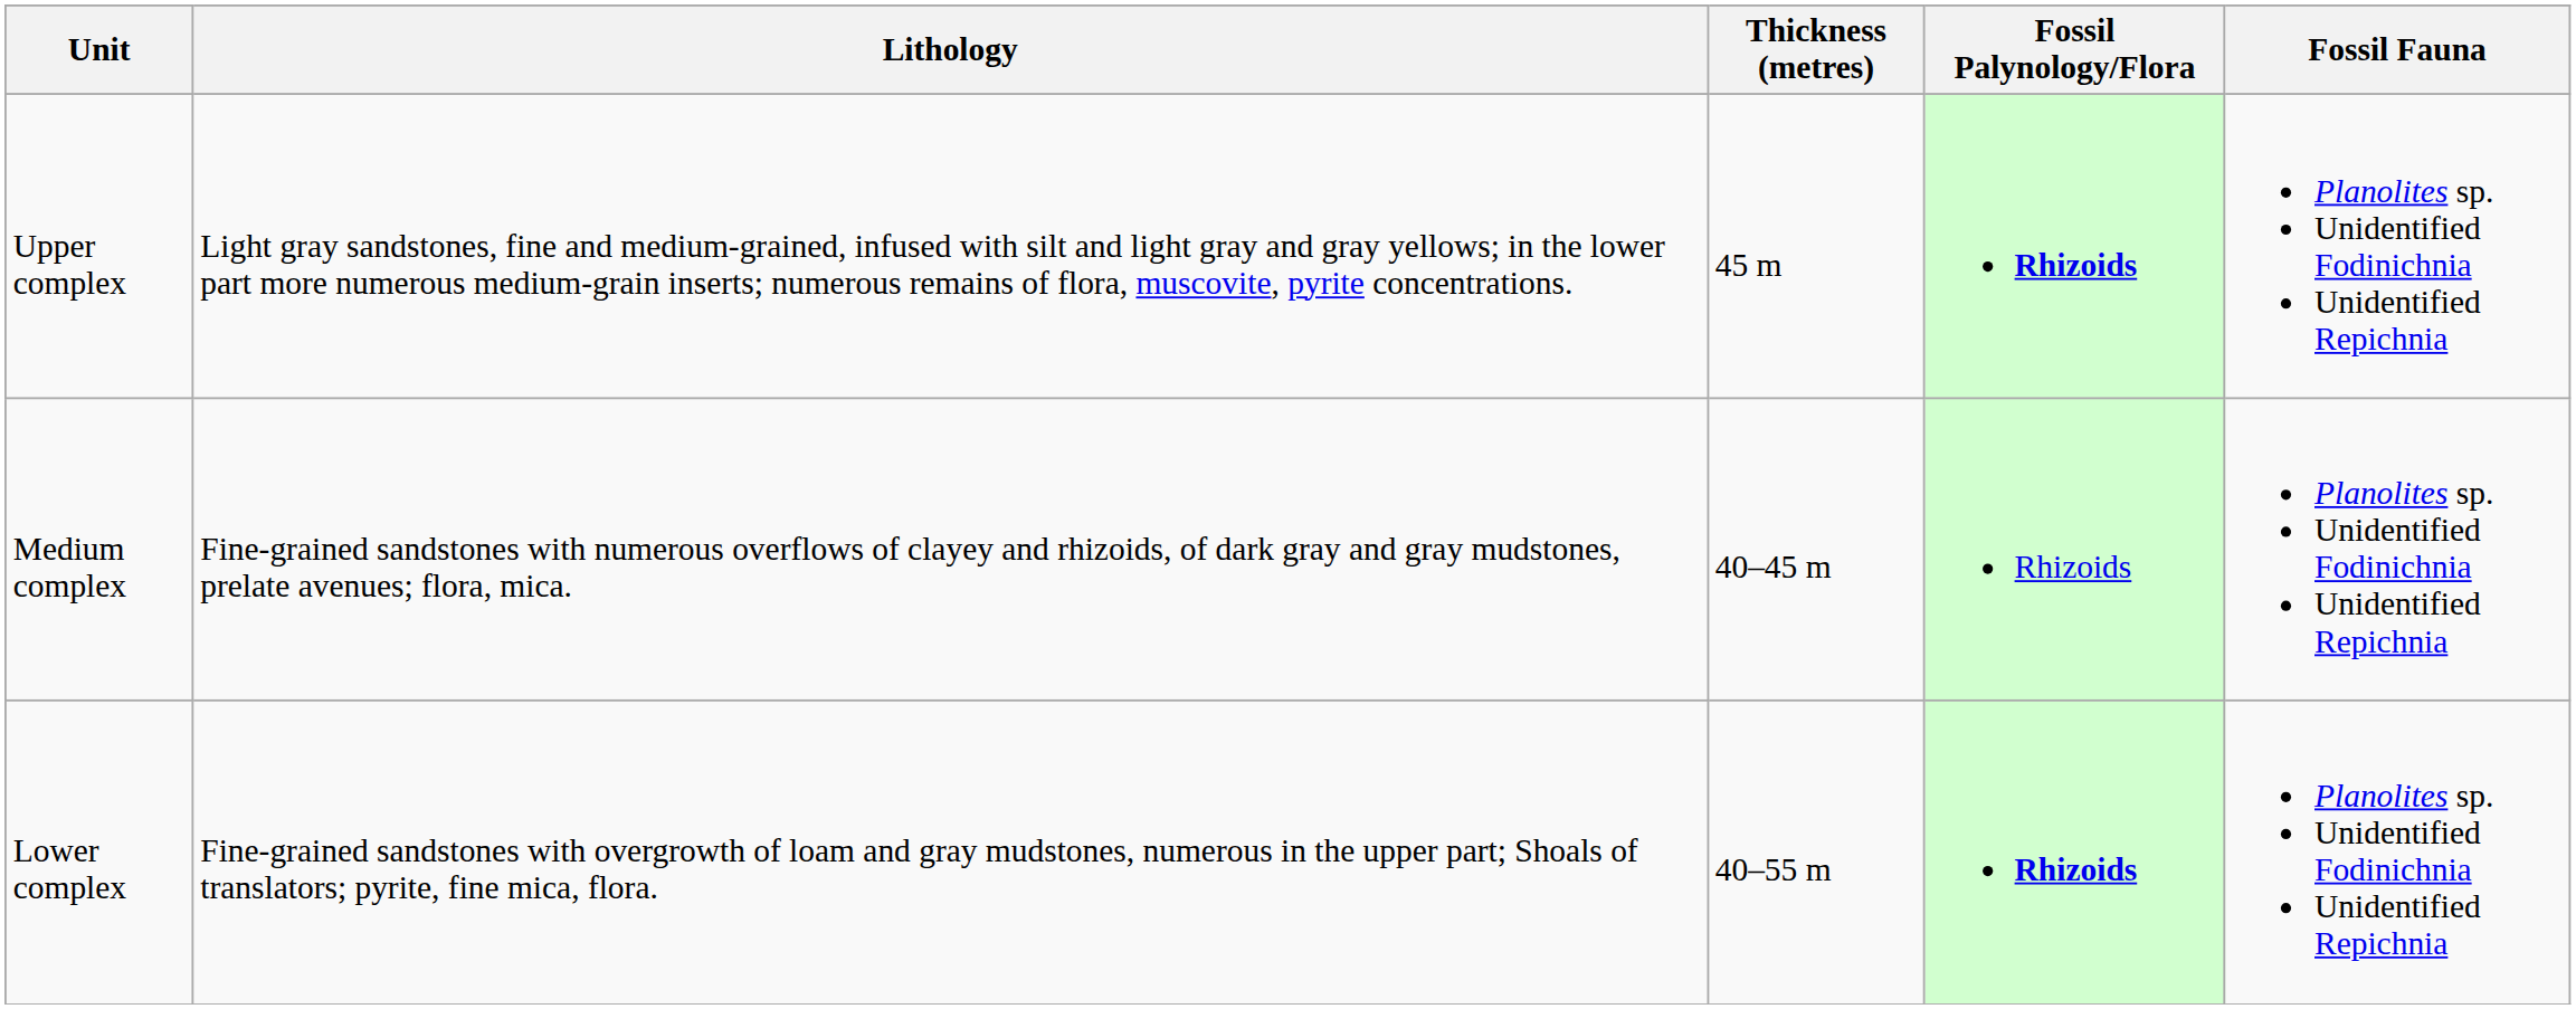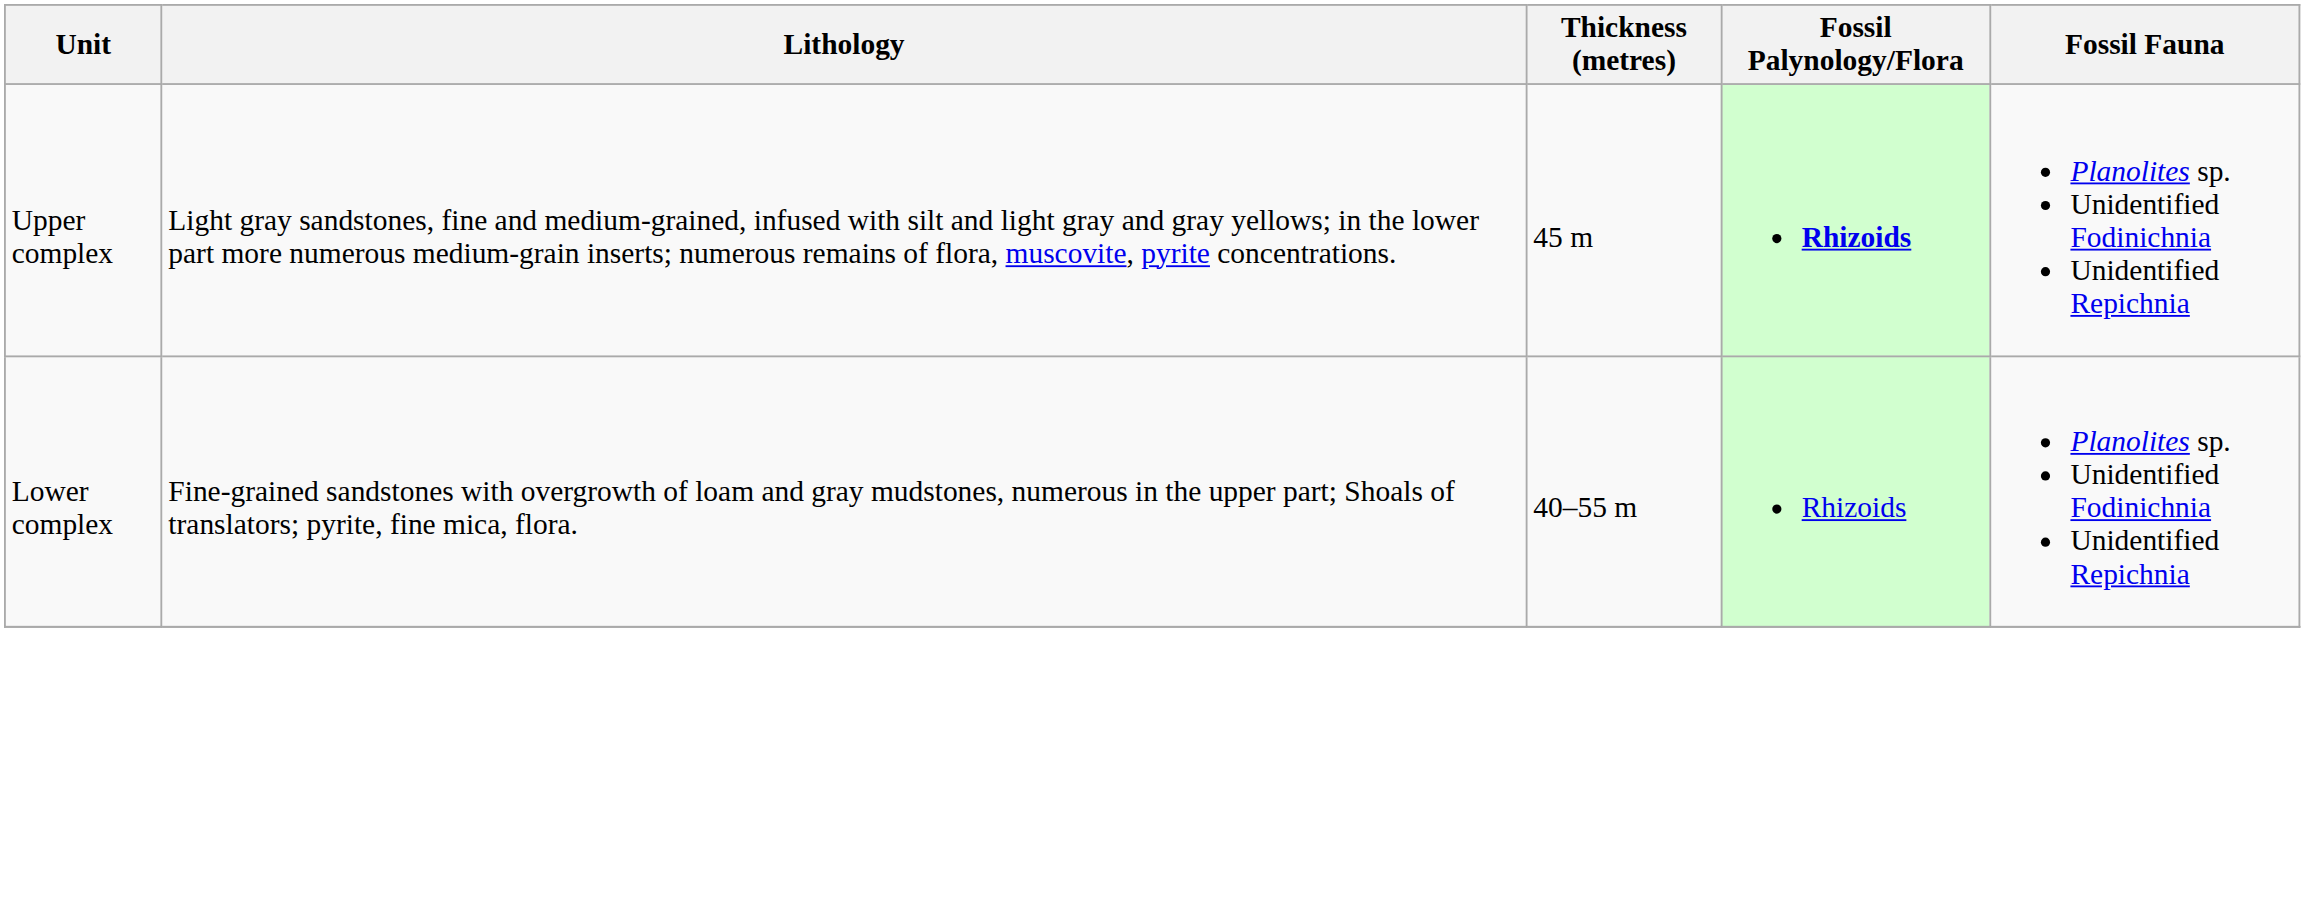 <table class="wikitable">
 <tr>
 <th>Unit</th>
 <th>Lithology</th>
 <th>Thickness (metres)</th>
 <th>Fossil Palynology/Flora</th>
 <th>Fossil Fauna</th>
 </tr>
 <tr>
 <td><br>Upper complex</td>
 <td><br>Light gray sandstones, fine and medium-grained, infused with silt and light gray and gray yellows; in the lower part more numerous medium-grain inserts; numerous remains of flora, <a href='#'>muscovite</a>, <a href='#'>pyrite</a> concentrations.</td>
 <td><br>45 m</td>
 <td style="background:#D1FFCF;"><strong><br><ul><li><a href='#'>Rhizoids</a></li></ul></strong></td>
 <td><br><ul><li><em><a href='#'>Planolites</a></em> sp.</li><li>Unidentified <a href='#'>Fodinichnia</a></li><li>Unidentified <a href='#'>Repichnia</a></li></ul></td>
 </tr>
 <tr>
-<td><br>Medium complex</td>
-<td><br>Fine-grained sandstones with numerous overflows of clayey and rhizoids, of dark gray and gray mudstones, prelate avenues; flora, mica.</td>
-<td><br>40–45 m</td>
-<td style="background:#D1FFCF;"><br><ul><li><a href='#'>Rhizoids</a></li></ul></td>
-<td><br><ul><li><em><a href='#'>Planolites</a></em> sp.</li><li>Unidentified <a href='#'>Fodinichnia</a></li><li>Unidentified <a href='#'>Repichnia</a></li></ul></td>
-</tr>
-<tr>
 <td><br>Lower complex</td>
 <td><br>Fine-grained sandstones with overgrowth of loam and gray mudstones, numerous in the upper part; Shoals of translators; pyrite, fine mica, flora.</td>
 <td><br>40–55 m</td>
-<td style="background:#D1FFCF;"><strong><br><ul><li><a href='#'>Rhizoids</a></li></ul></strong></td>
+<td style="background:#D1FFCF;"><br><ul><li><a href='#'>Rhizoids</a></li></ul></td>
 <td><br><ul><li><em><a href='#'>Planolites</a></em> sp.</li><li>Unidentified <a href='#'>Fodinichnia</a></li><li>Unidentified <a href='#'>Repichnia</a></li></ul></td>
 </tr>
 <tr>
 </tr>
 </table>
